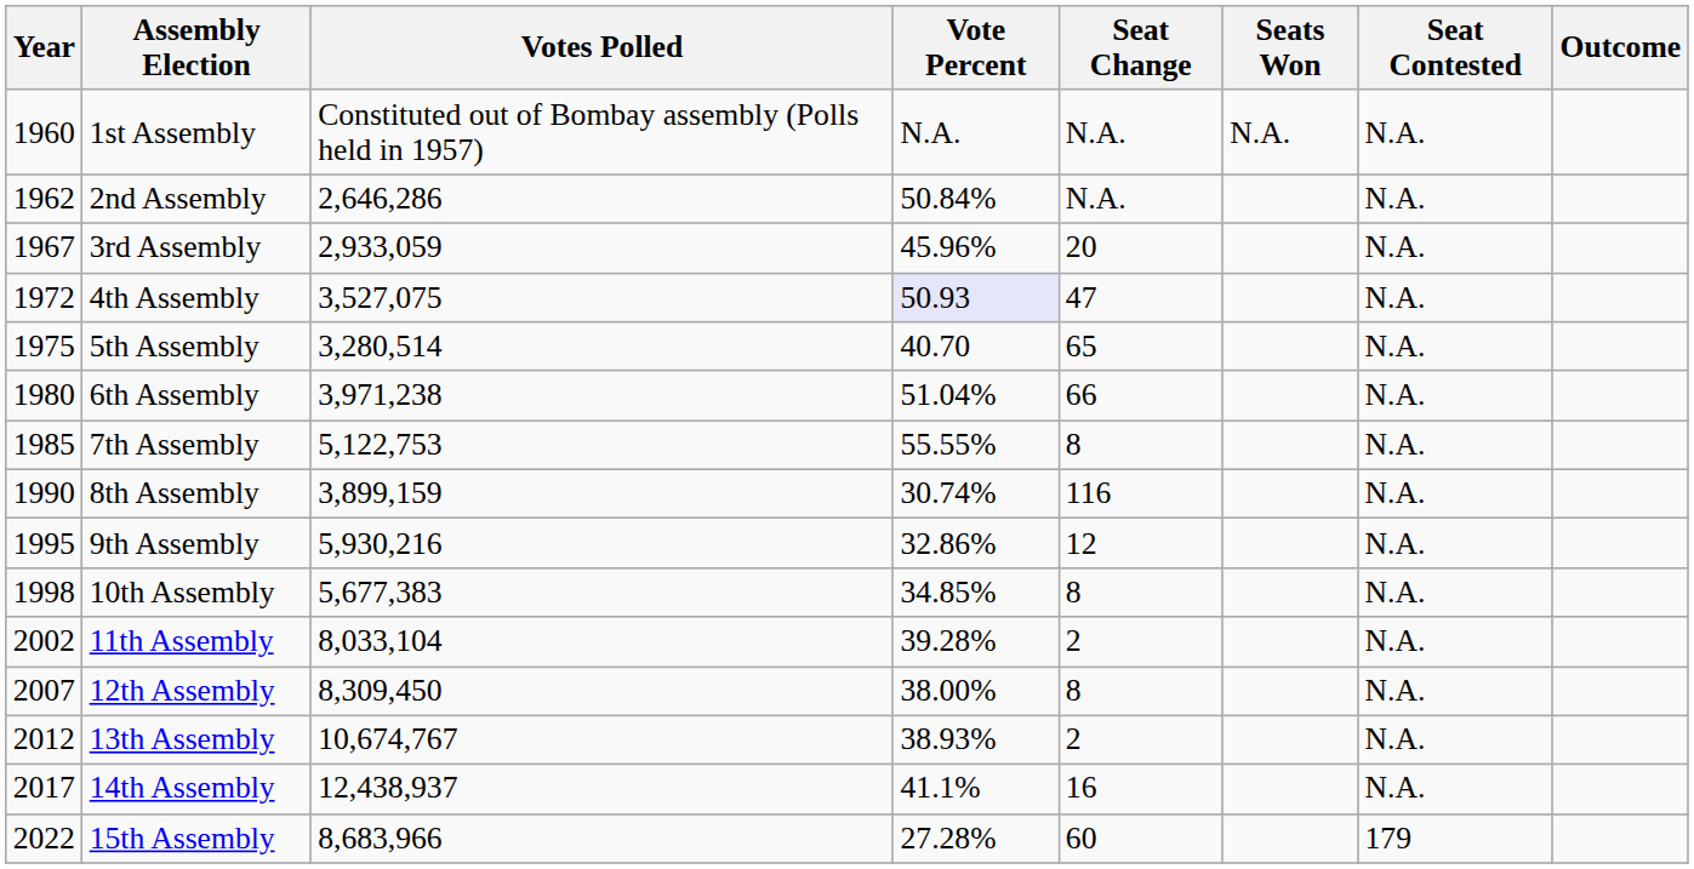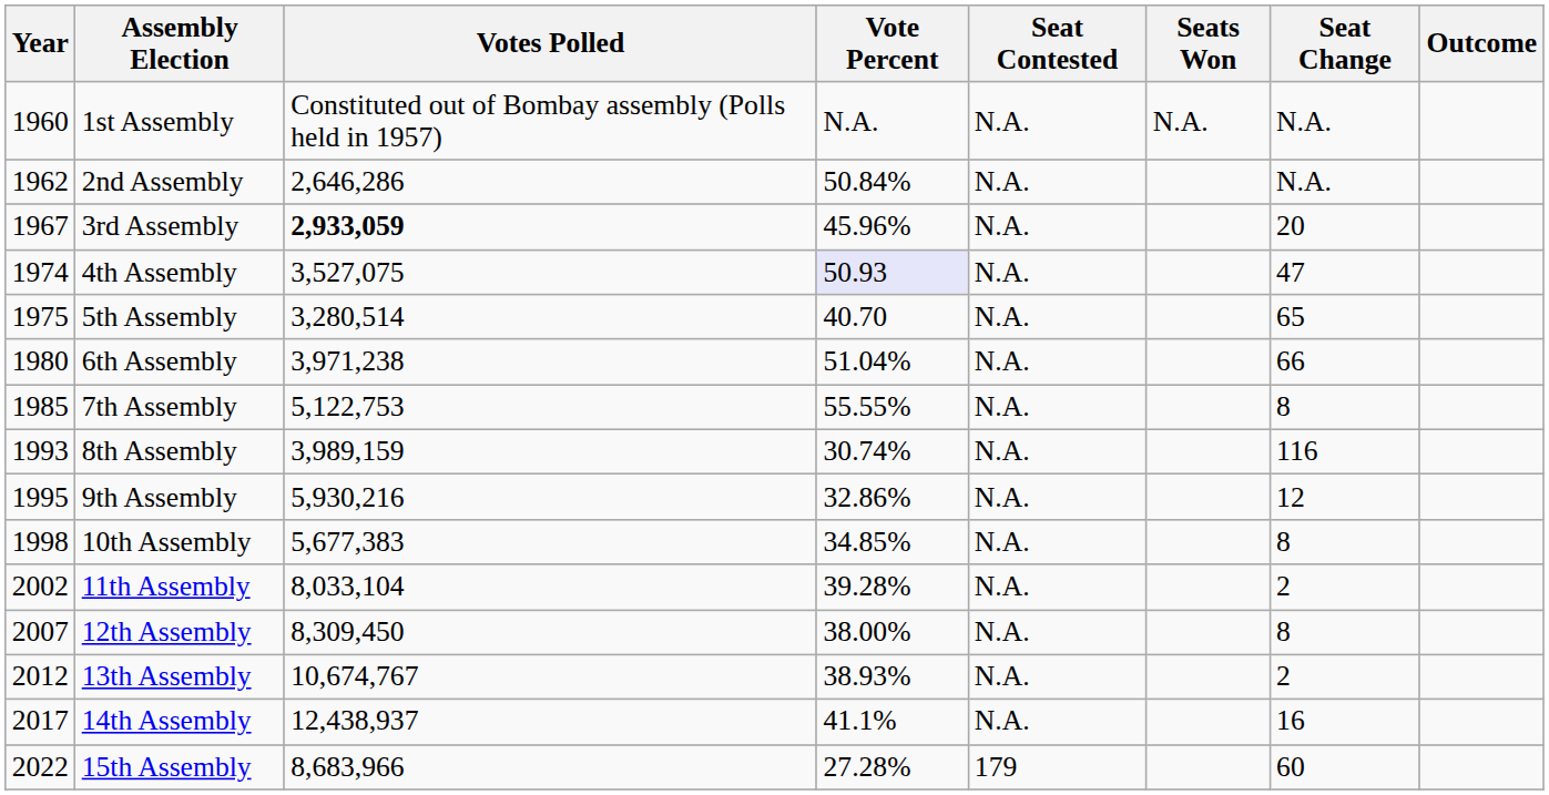 <table class="wikitable">
 <tr>
 <th>Year</th>
 <th>Assembly Election</th>
 <th>Votes Polled</th>
 <th>Vote Percent</th>
+<th>Seat Contested</th>
+<th>Seats Won</th>
 <th>Seat Change</th>
-<th>Seats Won</th>
-<th>Seat Contested</th>
 <th>Outcome</th>
 </tr>
 <tr>
 <td>1960</td>
 <td>1st Assembly</td>
 <td>Constituted out of Bombay assembly (Polls held in 1957)</td>
 <td>N.A.</td>
 <td>N.A.</td>
 <td>N.A.</td>
 <td>N.A.</td>
 <td></td>
 </tr>
 <tr>
 <td>1962</td>
 <td>2nd Assembly</td>
 <td>2,646,286</td>
 <td>50.84%</td>
 <td>N.A.</td>
 <td></td>
 <td>N.A.</td>
 <td></td>
 </tr>
 <tr>
 <td>1967</td>
 <td>3rd Assembly</td>
-<td>2,933,059</td>
+<td><strong>2,933,059</strong></td>
 <td>45.96%</td>
+<td>N.A.</td>
+<td></td>
 <td> 20</td>
-<td></td>
-<td>N.A.</td>
 <td></td>
 </tr>
 <tr>
-<td>1972</td>
+<td>1974</td>
 <td>4th Assembly</td>
 <td>3,527,075</td>
 <td style="background: lavender;">50.93</td>
+<td>N.A.</td>
+<td></td>
 <td> 47</td>
-<td></td>
-<td>N.A.</td>
 <td></td>
 </tr>
 <tr>
 <td>1975</td>
 <td>5th Assembly</td>
 <td>3,280,514</td>
 <td>40.70</td>
+<td>N.A.</td>
+<td></td>
 <td> 65</td>
-<td></td>
-<td>N.A.</td>
 <td></td>
 </tr>
 <tr>
 <td>1980</td>
 <td>6th Assembly</td>
 <td>3,971,238</td>
 <td>51.04%</td>
+<td>N.A.</td>
+<td></td>
 <td> 66</td>
-<td></td>
-<td>N.A.</td>
 <td></td>
 </tr>
 <tr>
 <td>1985</td>
 <td>7th Assembly</td>
 <td>5,122,753</td>
 <td>55.55%</td>
+<td>N.A.</td>
+<td></td>
 <td> 8</td>
-<td></td>
-<td>N.A.</td>
 <td></td>
 </tr>
 <tr>
-<td>1990</td>
+<td>1993</td>
 <td>8th Assembly</td>
-<td>3,899,159</td>
+<td>3,989,159</td>
 <td>30.74%</td>
+<td>N.A.</td>
+<td></td>
 <td> 116</td>
-<td></td>
-<td>N.A.</td>
 <td></td>
 </tr>
 <tr>
 <td>1995</td>
 <td>9th Assembly</td>
 <td>5,930,216</td>
 <td>32.86%</td>
+<td>N.A.</td>
+<td></td>
 <td> 12</td>
-<td></td>
-<td>N.A.</td>
 <td></td>
 </tr>
 <tr>
 <td>1998</td>
 <td>10th Assembly</td>
 <td>5,677,383</td>
 <td>34.85%</td>
+<td>N.A.</td>
+<td></td>
 <td> 8</td>
-<td></td>
-<td>N.A.</td>
 <td></td>
 </tr>
 <tr>
 <td>2002</td>
 <td><a href='#'>11th Assembly</a></td>
 <td>8,033,104</td>
 <td>39.28%</td>
+<td>N.A.</td>
+<td></td>
 <td> 2</td>
-<td></td>
-<td>N.A.</td>
 <td></td>
 </tr>
 <tr>
 <td>2007</td>
 <td><a href='#'>12th Assembly</a></td>
 <td>8,309,450</td>
 <td>38.00%</td>
+<td>N.A.</td>
+<td></td>
 <td> 8</td>
-<td></td>
-<td>N.A.</td>
 <td></td>
 </tr>
 <tr>
 <td>2012</td>
 <td><a href='#'>13th Assembly</a></td>
 <td>10,674,767</td>
 <td>38.93%</td>
+<td>N.A.</td>
+<td></td>
 <td> 2</td>
-<td></td>
-<td>N.A.</td>
 <td></td>
 </tr>
 <tr>
 <td>2017</td>
 <td><a href='#'>14th Assembly</a></td>
 <td>12,438,937</td>
 <td>41.1%</td>
+<td>N.A.</td>
+<td></td>
 <td> 16</td>
-<td></td>
-<td>N.A.</td>
 <td></td>
 </tr>
 <tr>
 <td>2022</td>
 <td><a href='#'>15th Assembly</a></td>
 <td>8,683,966</td>
 <td>27.28%</td>
+<td>179</td>
+<td></td>
 <td> 60</td>
-<td></td>
-<td>179</td>
 <td></td>
 </tr>
 </table>
